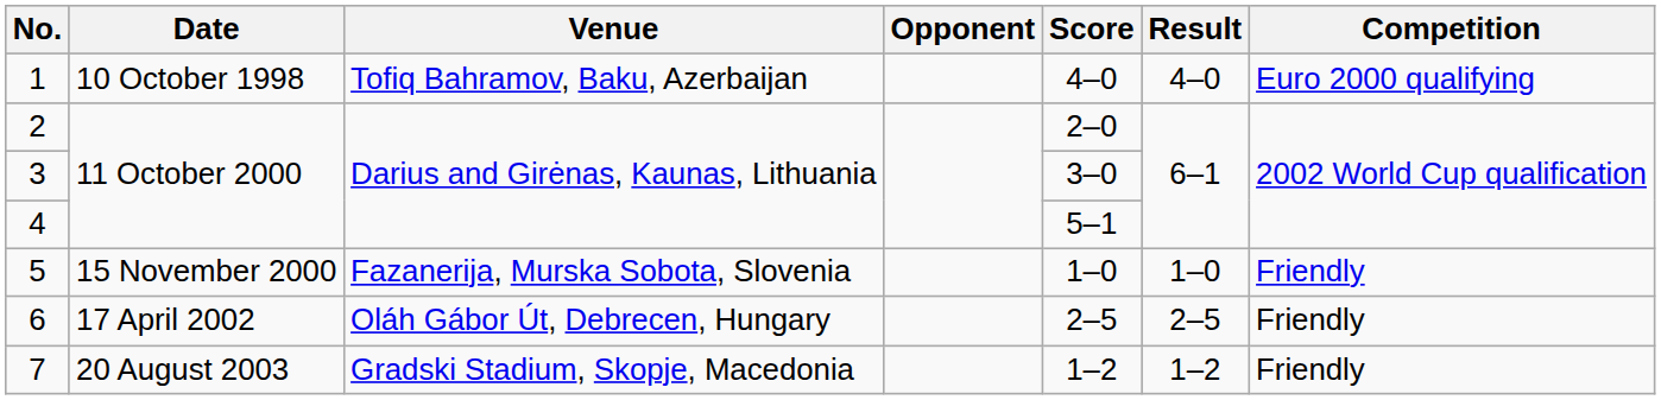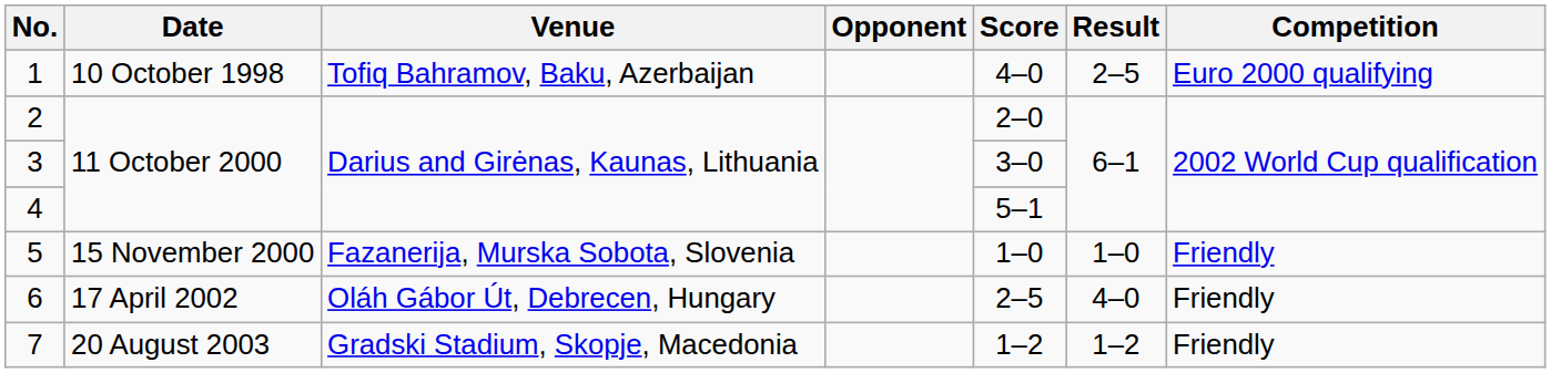 <table class="wikitable sortable">
 <tr>
 <th scope="col">No.</th>
 <th scope="col">Date</th>
 <th scope="col">Venue</th>
 <th scope="col">Opponent</th>
 <th scope="col">Score</th>
 <th scope="col">Result</th>
 <th scope="col">Competition</th>
 </tr>
 <tr>
 <td align="center">1</td>
 <td>10 October 1998</td>
 <td><a href='#'>Tofiq Bahramov</a>, <a href='#'>Baku</a>, Azerbaijan</td>
 <td></td>
 <td align="center">4–0</td>
-<td align="center">4–0</td>
+<td align="center">2–5</td>
 <td><a href='#'>Euro 2000 qualifying</a></td>
 </tr>
 <tr>
 <td align="center">2</td>
 <td rowspan="3">11 October 2000</td>
 <td rowspan="3"><a href='#'>Darius and Girėnas</a>, <a href='#'>Kaunas</a>, Lithuania</td>
 <td rowspan="3"></td>
 <td align="center">2–0</td>
 <td rowspan="3" align="center">6–1</td>
 <td rowspan="3"><a href='#'>2002 World Cup qualification</a></td>
 </tr>
 <tr>
 <td align="center">3</td>
 <td align="center">3–0</td>
 </tr>
 <tr>
 <td align="center">4</td>
 <td align="center">5–1</td>
 </tr>
 <tr>
 <td align="center">5</td>
 <td>15 November 2000</td>
 <td><a href='#'>Fazanerija</a>, <a href='#'>Murska Sobota</a>, Slovenia</td>
 <td></td>
 <td align="center">1–0</td>
 <td align="center">1–0</td>
 <td><a href='#'>Friendly</a></td>
 </tr>
 <tr>
 <td align="center">6</td>
 <td>17 April 2002</td>
 <td><a href='#'>Oláh Gábor Út</a>, <a href='#'>Debrecen</a>, Hungary</td>
 <td></td>
 <td align="center">2–5</td>
-<td align="center">2–5</td>
+<td align="center">4–0</td>
 <td>Friendly</td>
 </tr>
 <tr>
 <td align="center">7</td>
 <td>20 August 2003</td>
 <td><a href='#'>Gradski Stadium</a>, <a href='#'>Skopje</a>, Macedonia</td>
 <td></td>
 <td align="center">1–2</td>
 <td align="center">1–2</td>
 <td>Friendly</td>
 </tr>
 </table>
